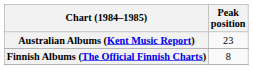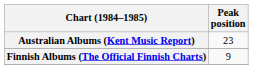 <table class="wikitable sortable plainrowheaders" style="text-align:center">
 <tr>
 <th scope="col">Chart (1984–1985)</th>
 <th scope="col">Peak<br>position</th>
 </tr>
 <tr>
 <th scope="row">Australian Albums (<a href='#'>Kent Music Report</a>)</th>
 <td align="center">23</td>
 </tr>
 <tr>
 </tr>
 <tr>
 <th scope="row">Finnish Albums (<a href='#'>The Official Finnish Charts</a>)</th>
-<td align="center">8</td>
+<td align="center">9</td>
 </tr>
 <tr>
 </tr>
 <tr>
 </tr>
 <tr>
 </tr>
 <tr>
 </tr>
 </table>
